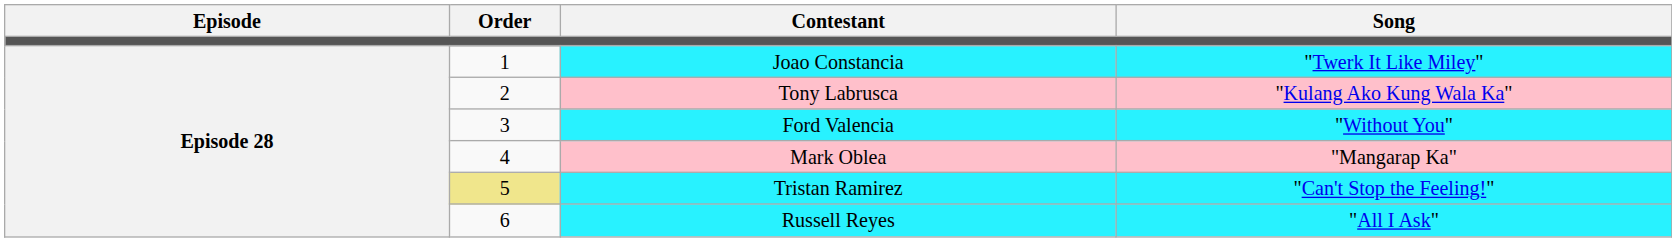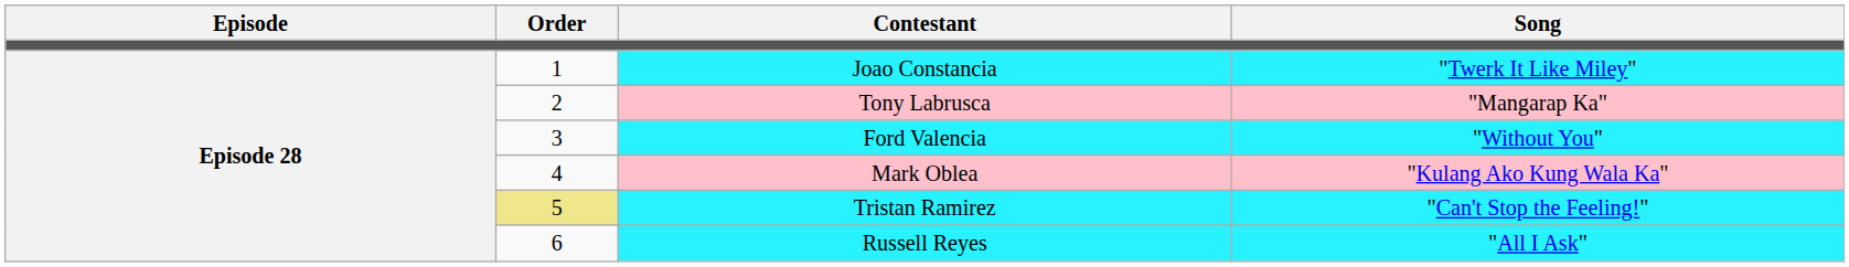 <table class="wikitable" style="text-align:center; line-height:17px; width:100%; font-size: 95%;">
 <tr>
 <th style="width:20%;">Episode</th>
 <th style="width:05%;">Order</th>
 <th style="width:25%;">Contestant</th>
 <th style="width:25%;">Song</th>
 </tr>
 <tr>
 <td colspan="4" style="background:#555;"></td>
 </tr>
 <tr>
 <th rowspan="6">Episode 28<br><small></small></th>
 <td>1</td>
 <td style="background:#28f2ff;">Joao Constancia</td>
 <td style="background:#28f2ff;">"<a href='#'>Twerk It Like Miley</a>"</td>
 </tr>
 <tr>
 <td>2</td>
 <td style="background:pink;">Tony Labrusca</td>
-<td style="background:pink;">"<a href='#'>Kulang Ako Kung Wala Ka</a>"</td>
+<td style="background:pink;">"Mangarap Ka"</td>
 </tr>
 <tr>
 <td>3</td>
 <td style="background:#28f2ff">Ford Valencia</td>
 <td style="background:#28f2ff">"<a href='#'>Without You</a>"</td>
 </tr>
 <tr>
 <td>4</td>
 <td style="background:pink;">Mark Oblea</td>
-<td style="background:pink;">"Mangarap Ka"</td>
+<td style="background:pink;">"<a href='#'>Kulang Ako Kung Wala Ka</a>"</td>
 </tr>
 <tr>
 <td style="background: khaki;">5</td>
 <td style="background:#28f2ff">Tristan Ramirez</td>
 <td style="background:#28f2ff">"<a href='#'>Can't Stop the Feeling!</a>"</td>
 </tr>
 <tr>
 <td>6</td>
 <td style="background:#28f2ff">Russell Reyes</td>
 <td style="background:#28f2ff">"<a href='#'>All I Ask</a>"</td>
 </tr>
 </table>
